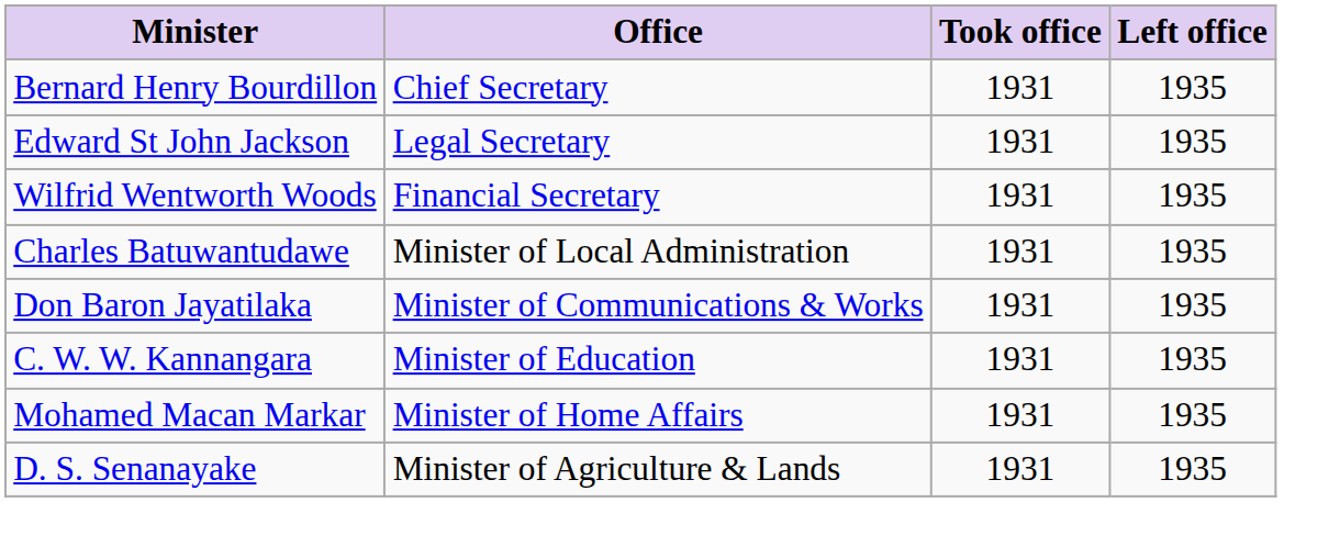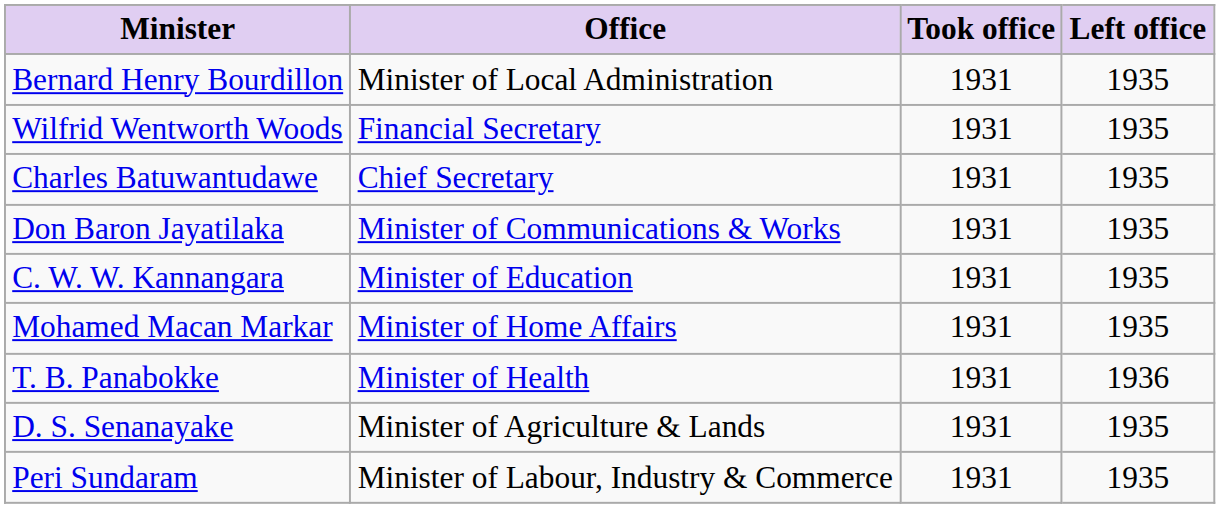 <table class="wikitable sortable" border="1" style="text-align:left; font-size:100%">
 <tr>
 <th style="background-color:#E0CEF2; vertical-align:bottom;">Minister</th>
 <th style="background-color:#E0CEF2; vertical-align:bottom;">Office</th>
 <th style="background-color:#E0CEF2; vertical-align:bottom;">Took office</th>
 <th style="background-color:#E0CEF2; vertical-align:bottom;">Left office</th>
 </tr>
 <tr>
 <td><a href='#'>Bernard Henry Bourdillon</a></td>
-<td><a href='#'>Chief Secretary</a></td>
-<td align=center>1931</td>
-<td align=center>1935</td>
-</tr>
-<tr>
-<td><a href='#'>Edward St John Jackson</a></td>
-<td><a href='#'>Legal Secretary</a></td>
+<td>Minister of Local Administration</td>
 <td align=center>1931</td>
 <td align=center>1935</td>
 </tr>
 <tr>
 <td><a href='#'>Wilfrid Wentworth Woods</a></td>
 <td><a href='#'>Financial Secretary</a></td>
 <td align=center>1931</td>
 <td align=center>1935</td>
 </tr>
 <tr>
 <td><a href='#'>Charles Batuwantudawe</a></td>
-<td>Minister of Local Administration</td>
+<td><a href='#'>Chief Secretary</a></td>
 <td align=center>1931</td>
 <td align=center>1935</td>
 </tr>
 <tr>
 <td><a href='#'>Don Baron Jayatilaka</a></td>
 <td><a href='#'>Minister of Communications & Works</a></td>
 <td align=center>1931</td>
 <td align=center>1935</td>
 </tr>
 <tr>
 <td><a href='#'>C. W. W. Kannangara</a></td>
 <td><a href='#'>Minister of Education</a></td>
 <td align=center>1931</td>
 <td align=center>1935</td>
 </tr>
 <tr>
 <td><a href='#'>Mohamed Macan Markar</a></td>
 <td><a href='#'>Minister of Home Affairs</a></td>
 <td align=center>1931</td>
 <td align=center>1935</td>
 </tr>
 <tr>
+<td><a href='#'>T. B. Panabokke</a></td>
+<td><a href='#'>Minister of Health</a></td>
+<td align=center>1931</td>
+<td align=center>1936</td>
+</tr>
+<tr>
 <td><a href='#'>D. S. Senanayake</a></td>
 <td>Minister of Agriculture & Lands</td>
 <td align=center>1931</td>
 <td align=center>1935</td>
 </tr>
+<tr>
+<td><a href='#'>Peri Sundaram</a></td>
+<td>Minister of Labour, Industry & Commerce</td>
+<td align=center>1931</td>
+<td align=center>1935</td>
+</tr>
 </table>
